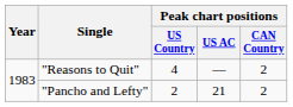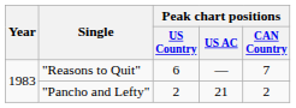 <table class="wikitable" style="text-align:center;">
 <tr>
 <th rowspan="2">Year</th>
 <th rowspan="2">Single</th>
 <th colspan="3">Peak chart positions</th>
 </tr>
 <tr style="font-size:smaller;">
 <th width="45"><a href='#'>US Country</a></th>
 <th width="45"><a href='#'>US AC</a></th>
 <th width="45"><a href='#'>CAN Country</a></th>
 </tr>
 <tr>
 <td rowspan="2">1983</td>
 <td align="left">"Reasons to Quit"</td>
-<td>4</td>
+<td>6</td>
 <td>—</td>
-<td>2</td>
+<td>7</td>
 </tr>
 <tr>
 <td align="left">"Pancho and Lefty"</td>
 <td>2</td>
 <td>21</td>
 <td>2</td>
 </tr>
 </table>
